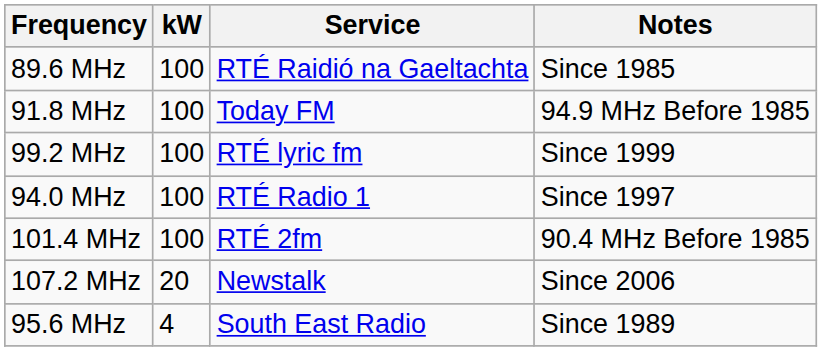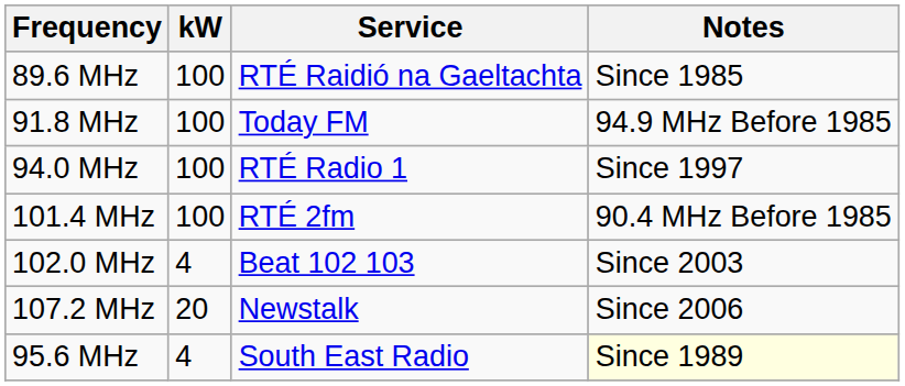 <table class="wikitable sortable">
 <tr>
 <th>Frequency</th>
 <th>kW</th>
 <th>Service</th>
 <th>Notes</th>
 </tr>
 <tr>
 <td>89.6 MHz</td>
 <td>100</td>
 <td><a href='#'>RTÉ Raidió na Gaeltachta</a></td>
 <td>Since 1985</td>
 </tr>
 <tr>
 <td>91.8 MHz</td>
 <td>100</td>
 <td><a href='#'>Today FM</a></td>
 <td>94.9 MHz Before 1985</td>
 </tr>
 <tr>
-<td>99.2 MHz</td>
-<td>100</td>
-<td><a href='#'>RTÉ lyric fm</a></td>
-<td>Since 1999</td>
-</tr>
-<tr>
 <td>94.0 MHz</td>
 <td>100</td>
 <td><a href='#'>RTÉ Radio 1</a></td>
 <td>Since 1997</td>
 </tr>
 <tr>
 <td>101.4 MHz</td>
 <td>100</td>
 <td><a href='#'>RTÉ 2fm</a></td>
 <td>90.4 MHz Before 1985</td>
 </tr>
 <tr>
+<td>102.0 MHz</td>
+<td>4</td>
+<td><a href='#'>Beat 102 103</a></td>
+<td>Since 2003</td>
+</tr>
+<tr>
 <td>107.2 MHz</td>
 <td>20</td>
 <td><a href='#'>Newstalk</a></td>
 <td>Since 2006</td>
 </tr>
 <tr>
 <td>95.6 MHz</td>
 <td>4</td>
 <td><a href='#'>South East Radio</a></td>
-<td>Since 1989</td>
+<td style="background: lightyellow;">Since 1989</td>
 </tr>
 </table>
